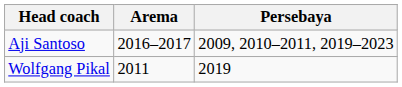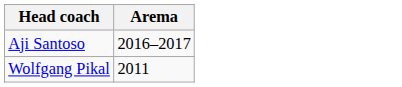 <table class="wikitable sortable">
 <tr>
 <th>Head coach</th>
 <th>Arema</th>
-<th>Persebaya</th>
 </tr>
 <tr>
 <td> <a href='#'>Aji Santoso</a></td>
 <td>2016–2017</td>
-<td>2009, 2010–2011, 2019–2023</td>
 </tr>
 <tr>
 <td> <a href='#'>Wolfgang Pikal</a></td>
 <td>2011</td>
-<td>2019</td>
 </tr>
 </table>
